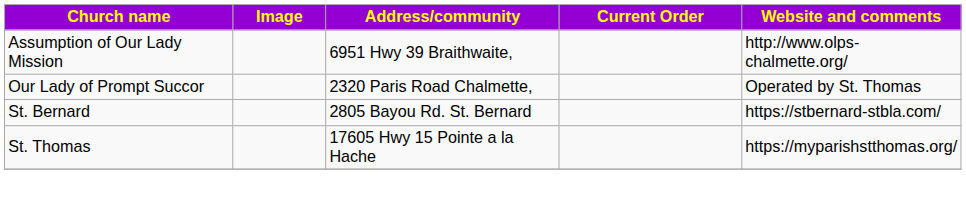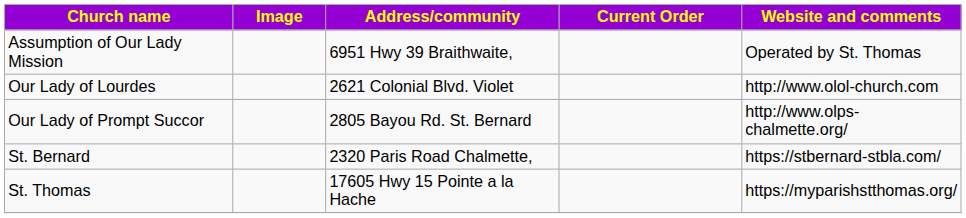 <table class="wikitable sortable" style="width:75%">
 <tr>
 <th style="background:darkviolet; color:yellow;" width="25%"><strong>Church name</strong></th>
 <th style="background:darkviolet; color:yellow;" width="10%"><strong>Image</strong></th>
 <th style="background:darkviolet; color:yellow;" width="25%"><strong>Address/community</strong></th>
 <th style="background:darkviolet; color:yellow;" width="20%"><strong>Current Order</strong></th>
 <th style="background:darkviolet; color:yellow;" width="20%"><strong>Website and comments</strong></th>
 </tr>
 <tr>
 <td>Assumption of Our Lady Mission</td>
 <td></td>
 <td>6951 Hwy 39 Braithwaite,</td>
 <td></td>
-<td>http://www.olps-chalmette.org/</td>
+<td>Operated by St. Thomas</td>
+</tr>
+<tr>
+<td>Our Lady of Lourdes<br></td>
+<td></td>
+<td>2621 Colonial Blvd. Violet</td>
+<td></td>
+<td>http://www.olol-church.com</td>
 </tr>
 <tr>
 <td>Our Lady of Prompt Succor</td>
 <td></td>
-<td>2320 Paris Road Chalmette,</td>
+<td>2805 Bayou Rd. St. Bernard</td>
 <td></td>
-<td>Operated by St. Thomas</td>
+<td>http://www.olps-chalmette.org/</td>
 </tr>
 <tr>
 <td>St. Bernard<br></td>
 <td></td>
-<td>2805 Bayou Rd. St. Bernard</td>
+<td>2320 Paris Road Chalmette,</td>
 <td></td>
 <td>https://stbernard-stbla.com/</td>
 </tr>
 <tr>
 <td>St. Thomas</td>
 <td></td>
 <td>17605 Hwy 15 Pointe a la Hache</td>
 <td></td>
 <td>https://myparishstthomas.org/</td>
 </tr>
 <tr>
 </tr>
 </table>
